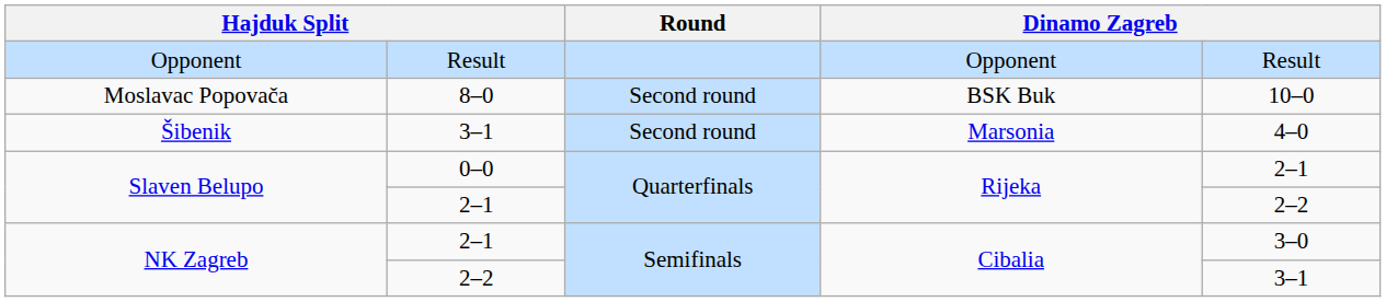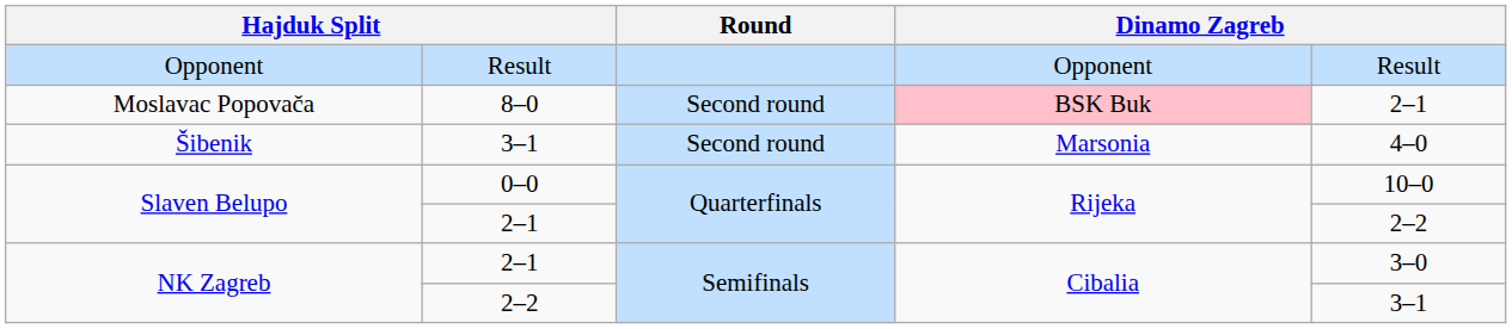 <table class="wikitable" style="text-align: center;">
 <tr>
 <th colspan=2><a href='#'>Hajduk Split</a></th>
 <th>Round</th>
 <th colspan=2><a href='#'>Dinamo Zagreb</a></th>
 </tr>
 <tr bgcolor=#c1e0ff>
 <td width=15%>Opponent</td>
 <td width=7%>Result</td>
 <td width=10%></td>
 <td width=15%>Opponent</td>
 <td width=7%>Result</td>
 </tr>
 <tr>
 <td rowspan=1 align=center>Moslavac Popovača</td>
 <td>8–0</td>
 <td rowspan=1 bgcolor=#c1e0ff>Second round</td>
-<td rowspan=1 align=center>BSK Buk</td>
-<td>10–0</td>
+<td rowspan=1 align=center style="background: pink;">BSK Buk</td>
+<td>2–1</td>
 </tr>
 <tr>
 <td rowspan=1 align=center><a href='#'>Šibenik</a></td>
 <td>3–1</td>
 <td rowspan=1 bgcolor=#c1e0ff>Second round</td>
 <td rowspan=1 align=center><a href='#'>Marsonia</a></td>
 <td>4–0</td>
 </tr>
 <tr>
 <td rowspan=2 align=center><a href='#'>Slaven Belupo</a></td>
 <td>0–0</td>
 <td rowspan=2 bgcolor=#c1e0ff>Quarterfinals</td>
 <td rowspan=2 align=center><a href='#'>Rijeka</a></td>
-<td>2–1</td>
+<td>10–0</td>
 </tr>
 <tr>
 <td>2–1</td>
 <td>2–2</td>
 </tr>
 <tr>
 <td rowspan=2 align=center><a href='#'>NK Zagreb</a></td>
 <td>2–1</td>
 <td rowspan=2 bgcolor=#c1e0ff>Semifinals</td>
 <td rowspan=2 align=center><a href='#'>Cibalia</a></td>
 <td>3–0</td>
 </tr>
 <tr>
 <td>2–2</td>
 <td>3–1</td>
 </tr>
 </table>
